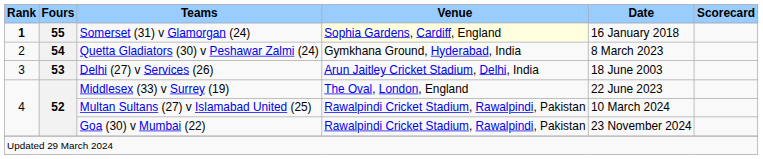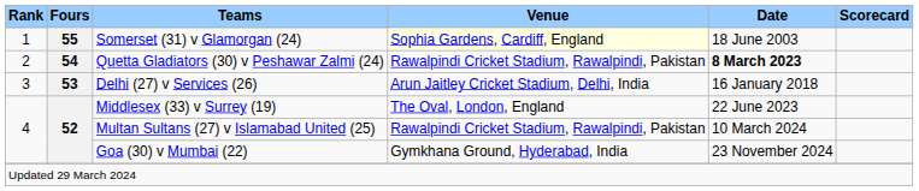 <table class="wikitable sortable" style="text-align:centre;">
 <tr style="background:#9cf;">
 <th scope="col" style="background:#9cf;">Rank</th>
 <th scope="col" style="background:#9cf;">Fours</th>
 <th scope="col" style="background:#9cf;">Teams</th>
 <th scope="col" style="background:#9cf;">Venue</th>
 <th scope="col" style="background:#9cf;">Date</th>
 <th scope="col" style="background:#9cf;">Scorecard</th>
 </tr>
 <tr>
-<td align=center><strong>1</strong></td>
+<td align=center>1</td>
 <th>55</th>
 <td> <a href='#'>Somerset</a> (31) v  <a href='#'>Glamorgan</a> (24)</td>
 <td style="background: lightyellow;"><a href='#'>Sophia Gardens</a>, <a href='#'>Cardiff</a>, England</td>
-<td>16 January 2018</td>
+<td>18 June 2003</td>
 <td></td>
 </tr>
 <tr>
 <td align=center>2</td>
 <th>54</th>
 <td> <a href='#'>Quetta Gladiators</a> (30) v  <a href='#'>Peshawar Zalmi</a> (24)</td>
-<td>Gymkhana Ground, <a href='#'>Hyderabad</a>, India</td>
-<td>8 March 2023</td>
+<td><a href='#'>Rawalpindi Cricket Stadium</a>, <a href='#'>Rawalpindi</a>, Pakistan</td>
+<td><strong>8 March 2023</strong></td>
 <td></td>
 </tr>
 <tr>
 <td align=center>3</td>
 <th>53</th>
 <td> <a href='#'>Delhi</a> (27) v  <a href='#'>Services</a> (26)</td>
 <td><a href='#'>Arun Jaitley Cricket Stadium</a>, <a href='#'>Delhi</a>, India</td>
-<td>18 June 2003</td>
+<td>16 January 2018</td>
 <td></td>
 </tr>
 <tr>
 <td align=center rowspan=3>4</td>
 <th align=center rowspan=3>52</th>
 <td> <a href='#'>Middlesex</a> (33) v  <a href='#'>Surrey</a> (19)</td>
 <td><a href='#'>The Oval</a>, <a href='#'>London</a>, England</td>
 <td>22 June 2023</td>
 <td></td>
 </tr>
 <tr>
 <td> <a href='#'>Multan Sultans</a> (27) v  <a href='#'>Islamabad United</a> (25)</td>
 <td><a href='#'>Rawalpindi Cricket Stadium</a>, <a href='#'>Rawalpindi</a>, Pakistan</td>
 <td>10 March 2024</td>
 <td></td>
 </tr>
 <tr>
 <td> <a href='#'>Goa</a> (30) v  <a href='#'>Mumbai</a> (22)</td>
-<td><a href='#'>Rawalpindi Cricket Stadium</a>, <a href='#'>Rawalpindi</a>, Pakistan</td>
+<td>Gymkhana Ground, <a href='#'>Hyderabad</a>, India</td>
 <td>23 November 2024</td>
 <td></td>
 </tr>
 <tr>
 </tr>
 <tr class="sortbottom">
 <td scope="row" colspan=6><small>Updated 29 March 2024</small></td>
 </tr>
 </table>
